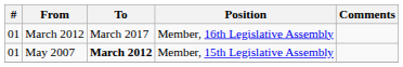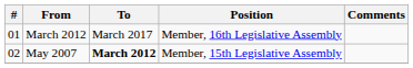 <table class="wikitable sortable">
 <tr>
 <th>#</th>
 <th>From</th>
 <th>To</th>
 <th>Position</th>
 <th>Comments</th>
 </tr>
 <tr>
 <td>01</td>
 <td>March 2012</td>
 <td>March 2017</td>
 <td>Member, <a href='#'>16th Legislative Assembly</a></td>
 <td></td>
 </tr>
 <tr>
-<td>01</td>
+<td>02</td>
 <td>May 2007</td>
 <td><strong>March 2012</strong></td>
 <td>Member, <a href='#'>15th Legislative Assembly</a></td>
 <td></td>
 </tr>
 <tr>
 </tr>
 </table>
